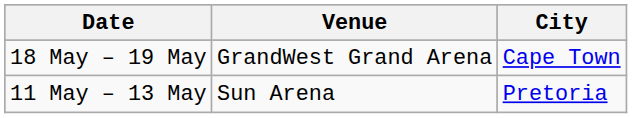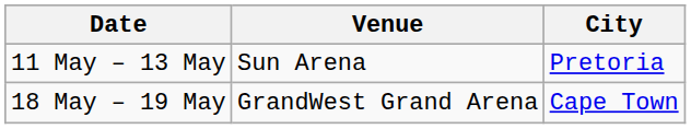 <table class="wikitable">
 <tr>
 <th>Date</th>
 <th>Venue</th>
 <th>City</th>
 </tr>
 <tr>
+<td>11 May – 13 May</td>
+<td>Sun Arena</td>
+<td><a href='#'>Pretoria</a></td>
+</tr>
+<tr>
 <td>18 May – 19 May</td>
 <td>GrandWest Grand Arena</td>
 <td><a href='#'>Cape Town</a></td>
 </tr>
-<tr>
-<td>11 May – 13 May</td>
-<td>Sun Arena</td>
-<td><a href='#'>Pretoria</a></td>
-</tr>
 </table>
